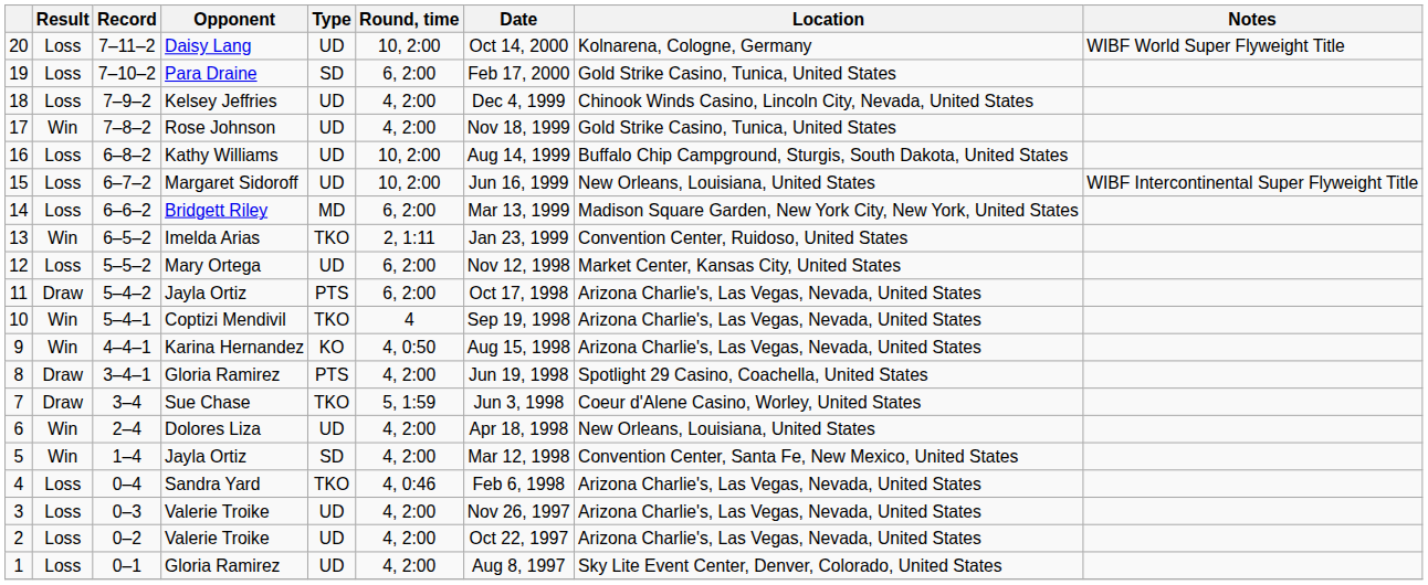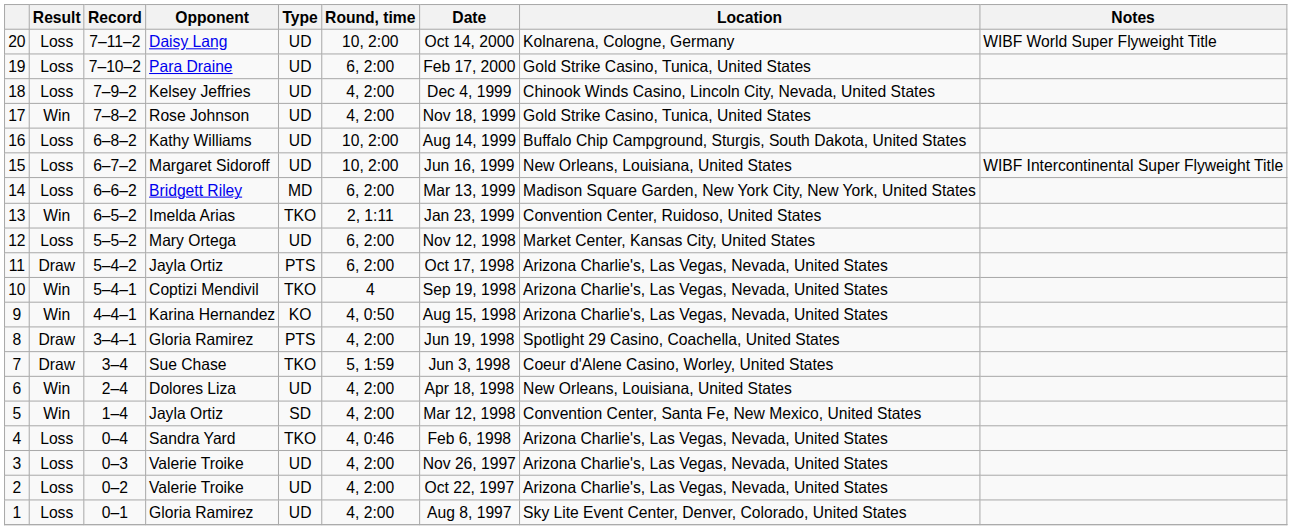 <table class="wikitable" style="text-align:center; font-size:95%">
 <tr>
 <th></th>
 <th>Result</th>
 <th>Record</th>
 <th>Opponent</th>
 <th>Type</th>
 <th>Round, time</th>
 <th>Date</th>
 <th>Location</th>
 <th>Notes</th>
 </tr>
 <tr>
 <td>20</td>
 <td>Loss</td>
 <td>7–11–2</td>
 <td style="text-align:left;"> <a href='#'>Daisy Lang</a></td>
 <td>UD</td>
 <td>10, 2:00</td>
 <td>Oct 14, 2000</td>
 <td style="text-align:left;"> Kolnarena, Cologne, Germany</td>
 <td style="text-align:left;">WIBF World Super Flyweight Title</td>
 </tr>
 <tr>
 <td>19</td>
 <td>Loss</td>
 <td>7–10–2</td>
 <td style="text-align:left;"> <a href='#'>Para Draine</a></td>
-<td>SD</td>
+<td>UD</td>
 <td>6, 2:00</td>
 <td>Feb 17, 2000</td>
 <td style="text-align:left;"> Gold Strike Casino, Tunica, United States</td>
 <td style="text-align:left;"></td>
 </tr>
 <tr>
 <td>18</td>
 <td>Loss</td>
 <td>7–9–2</td>
 <td style="text-align:left;"> Kelsey Jeffries</td>
 <td>UD</td>
 <td>4, 2:00</td>
 <td>Dec 4, 1999</td>
 <td style="text-align:left;"> Chinook Winds Casino, Lincoln City, Nevada, United States</td>
 <td style="text-align:left;"></td>
 </tr>
 <tr>
 <td>17</td>
 <td>Win</td>
 <td>7–8–2</td>
 <td style="text-align:left;"> Rose Johnson</td>
 <td>UD</td>
 <td>4, 2:00</td>
 <td>Nov 18, 1999</td>
 <td style="text-align:left;"> Gold Strike Casino, Tunica, United States</td>
 <td style="text-align:left;"></td>
 </tr>
 <tr>
 <td>16</td>
 <td>Loss</td>
 <td>6–8–2</td>
 <td style="text-align:left;"> Kathy Williams</td>
 <td>UD</td>
 <td>10, 2:00</td>
 <td>Aug 14, 1999</td>
 <td style="text-align:left;"> Buffalo Chip Campground, Sturgis, South Dakota, United States</td>
 <td style="text-align:left;"></td>
 </tr>
 <tr>
 <td>15</td>
 <td>Loss</td>
 <td>6–7–2</td>
 <td style="text-align:left;"> Margaret Sidoroff</td>
 <td>UD</td>
 <td>10, 2:00</td>
 <td>Jun 16, 1999</td>
 <td style="text-align:left;"> New Orleans, Louisiana, United States</td>
 <td style="text-align:left;">WIBF Intercontinental Super Flyweight Title</td>
 </tr>
 <tr>
 <td>14</td>
 <td>Loss</td>
 <td>6–6–2</td>
 <td style="text-align:left;"> <a href='#'>Bridgett Riley</a></td>
 <td>MD</td>
 <td>6, 2:00</td>
 <td>Mar 13, 1999</td>
 <td style="text-align:left;"> Madison Square Garden, New York City, New York, United States</td>
 <td style="text-align:left;"></td>
 </tr>
 <tr>
 <td>13</td>
 <td>Win</td>
 <td>6–5–2</td>
 <td style="text-align:left;"> Imelda Arias</td>
 <td>TKO</td>
 <td>2, 1:11</td>
 <td>Jan 23, 1999</td>
 <td style="text-align:left;"> Convention Center, Ruidoso, United States</td>
 <td style="text-align:left;"></td>
 </tr>
 <tr>
 <td>12</td>
 <td>Loss</td>
 <td>5–5–2</td>
 <td style="text-align:left;"> Mary Ortega</td>
 <td>UD</td>
 <td>6, 2:00</td>
 <td>Nov 12, 1998</td>
 <td style="text-align:left;"> Market Center, Kansas City, United States</td>
 <td style="text-align:left;"></td>
 </tr>
 <tr>
 <td>11</td>
 <td>Draw</td>
 <td>5–4–2</td>
 <td style="text-align:left;"> Jayla Ortiz</td>
 <td>PTS</td>
 <td>6, 2:00</td>
 <td>Oct 17, 1998</td>
 <td style="text-align:left;"> Arizona Charlie's, Las Vegas, Nevada, United States</td>
 <td style="text-align:left;"></td>
 </tr>
 <tr>
 <td>10</td>
 <td>Win</td>
 <td>5–4–1</td>
 <td style="text-align:left;"> Coptizi Mendivil</td>
 <td>TKO</td>
 <td>4</td>
 <td>Sep 19, 1998</td>
 <td style="text-align:left;"> Arizona Charlie's, Las Vegas, Nevada, United States</td>
 <td style="text-align:left;"></td>
 </tr>
 <tr>
 <td>9</td>
 <td>Win</td>
 <td>4–4–1</td>
 <td style="text-align:left;"> Karina Hernandez</td>
 <td>KO</td>
 <td>4, 0:50</td>
 <td>Aug 15, 1998</td>
 <td style="text-align:left;"> Arizona Charlie's, Las Vegas, Nevada, United States</td>
 <td style="text-align:left;"></td>
 </tr>
 <tr>
 <td>8</td>
 <td>Draw</td>
 <td>3–4–1</td>
 <td style="text-align:left;"> Gloria Ramirez</td>
 <td>PTS</td>
 <td>4, 2:00</td>
 <td>Jun 19, 1998</td>
 <td style="text-align:left;"> Spotlight 29 Casino, Coachella, United States</td>
 <td style="text-align:left;"></td>
 </tr>
 <tr>
 <td>7</td>
 <td>Draw</td>
 <td>3–4</td>
 <td style="text-align:left;"> Sue Chase</td>
 <td>TKO</td>
 <td>5, 1:59</td>
 <td>Jun 3, 1998</td>
 <td style="text-align:left;"> Coeur d'Alene Casino, Worley, United States</td>
 <td style="text-align:left;"></td>
 </tr>
 <tr>
 <td>6</td>
 <td>Win</td>
 <td>2–4</td>
 <td style="text-align:left;"> Dolores Liza</td>
 <td>UD</td>
 <td>4, 2:00</td>
 <td>Apr 18, 1998</td>
 <td style="text-align:left;"> New Orleans, Louisiana, United States</td>
 <td style="text-align:left;"></td>
 </tr>
 <tr>
 <td>5</td>
 <td>Win</td>
 <td>1–4</td>
 <td style="text-align:left;"> Jayla Ortiz</td>
 <td>SD</td>
 <td>4, 2:00</td>
 <td>Mar 12, 1998</td>
 <td style="text-align:left;"> Convention Center, Santa Fe, New Mexico, United States</td>
 <td style="text-align:left;"></td>
 </tr>
 <tr>
 <td>4</td>
 <td>Loss</td>
 <td>0–4</td>
 <td style="text-align:left;"> Sandra Yard</td>
 <td>TKO</td>
 <td>4, 0:46</td>
 <td>Feb 6, 1998</td>
 <td style="text-align:left;"> Arizona Charlie's, Las Vegas, Nevada, United States</td>
 <td style="text-align:left;"></td>
 </tr>
 <tr>
 <td>3</td>
 <td>Loss</td>
 <td>0–3</td>
 <td style="text-align:left;"> Valerie Troike</td>
 <td>UD</td>
 <td>4, 2:00</td>
 <td>Nov 26, 1997</td>
 <td style="text-align:left;"> Arizona Charlie's, Las Vegas, Nevada, United States</td>
 <td style="text-align:left;"></td>
 </tr>
 <tr>
 <td>2</td>
 <td>Loss</td>
 <td>0–2</td>
 <td style="text-align:left;"> Valerie Troike</td>
 <td>UD</td>
 <td>4, 2:00</td>
 <td>Oct 22, 1997</td>
 <td style="text-align:left;"> Arizona Charlie's, Las Vegas, Nevada, United States</td>
 <td style="text-align:left;"></td>
 </tr>
 <tr>
 <td>1</td>
 <td>Loss</td>
 <td>0–1</td>
 <td style="text-align:left;"> Gloria Ramirez</td>
 <td>UD</td>
 <td>4, 2:00</td>
 <td>Aug 8, 1997</td>
 <td style="text-align:left;"> Sky Lite Event Center, Denver, Colorado, United States</td>
 <td style="text-align:left;"></td>
 </tr>
 <tr>
 </tr>
 </table>
